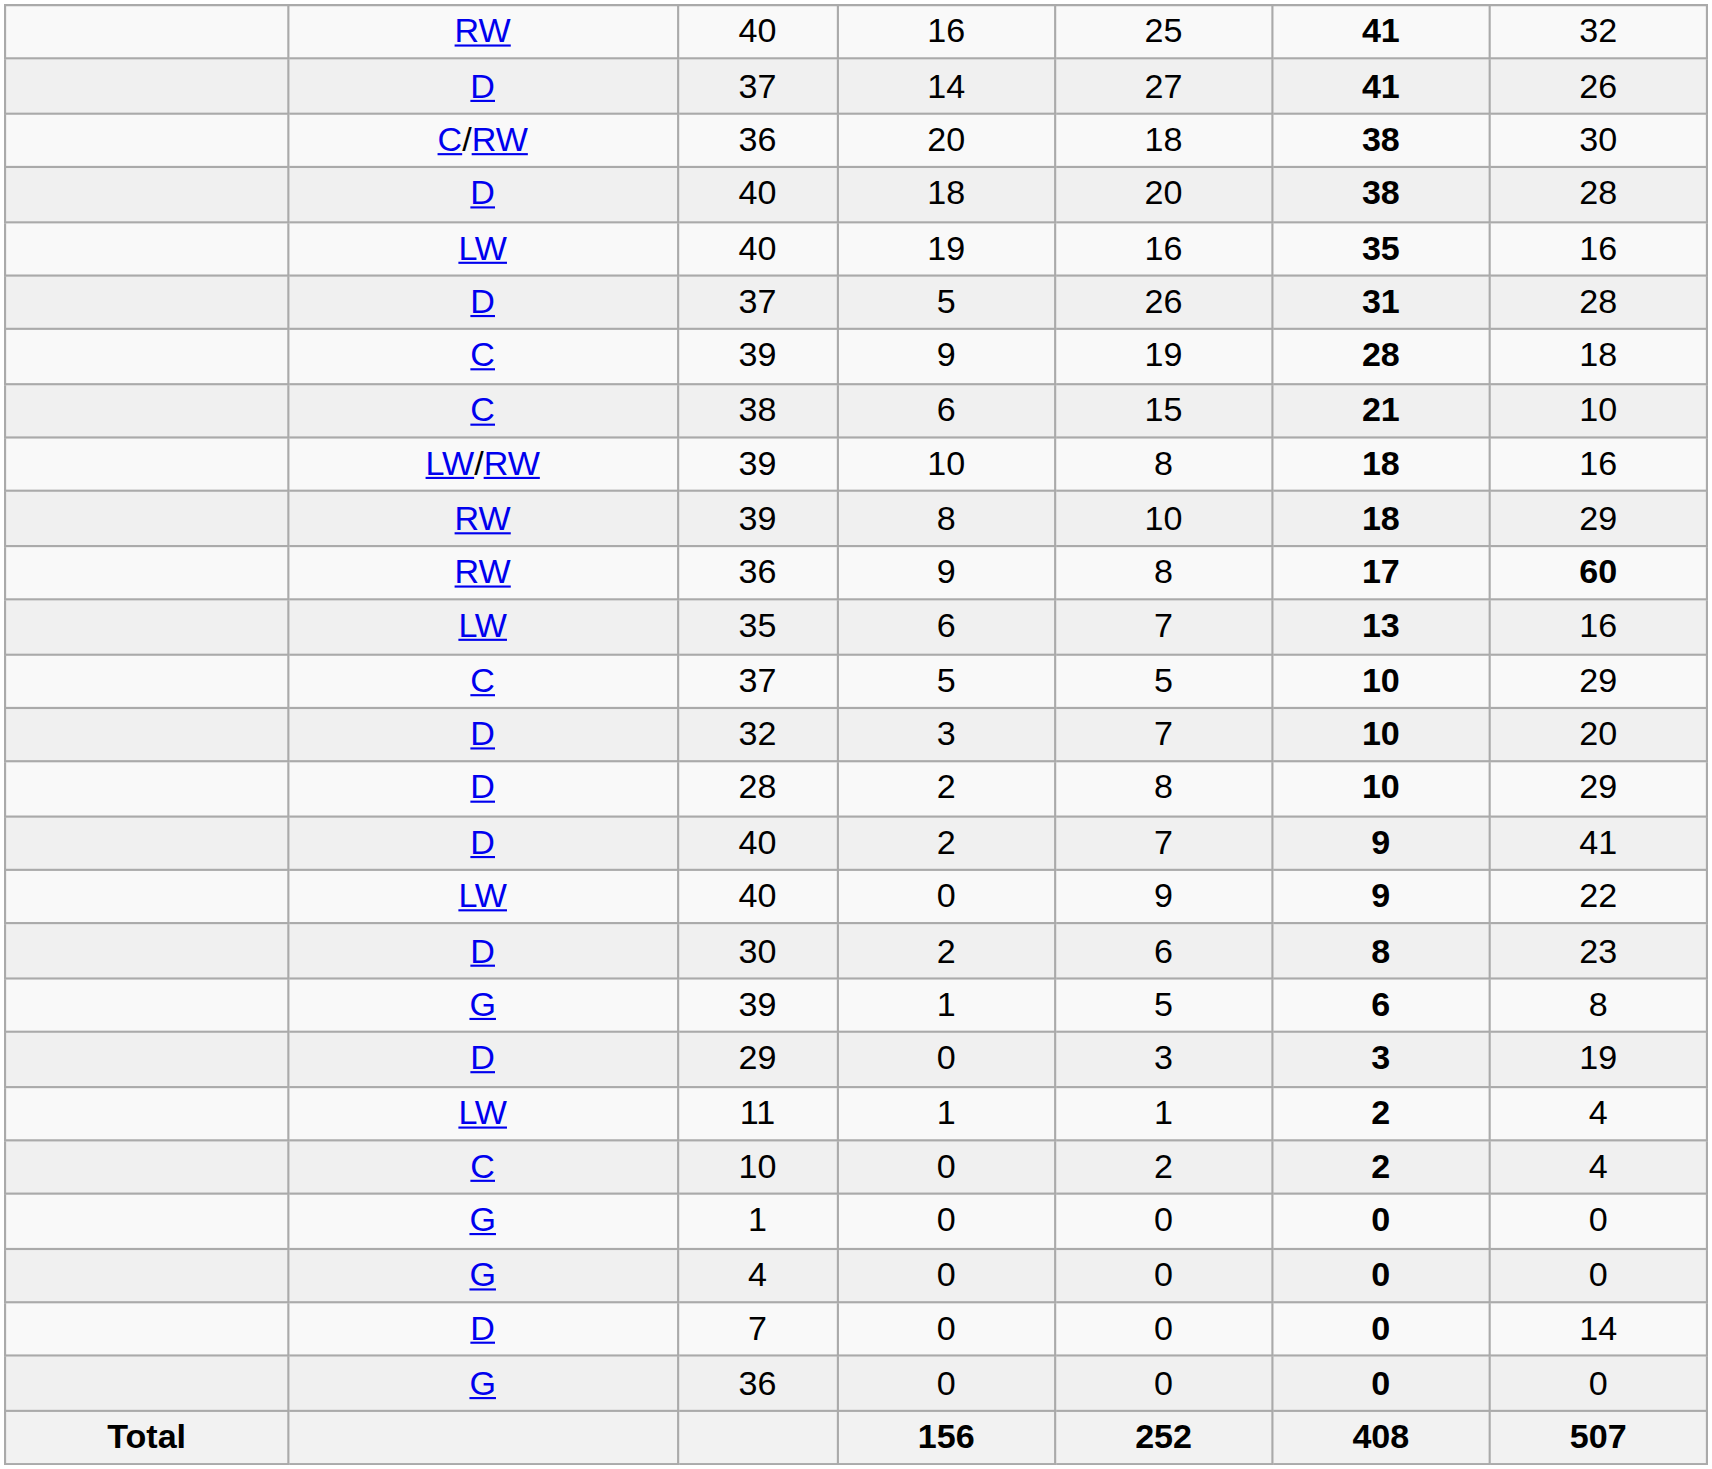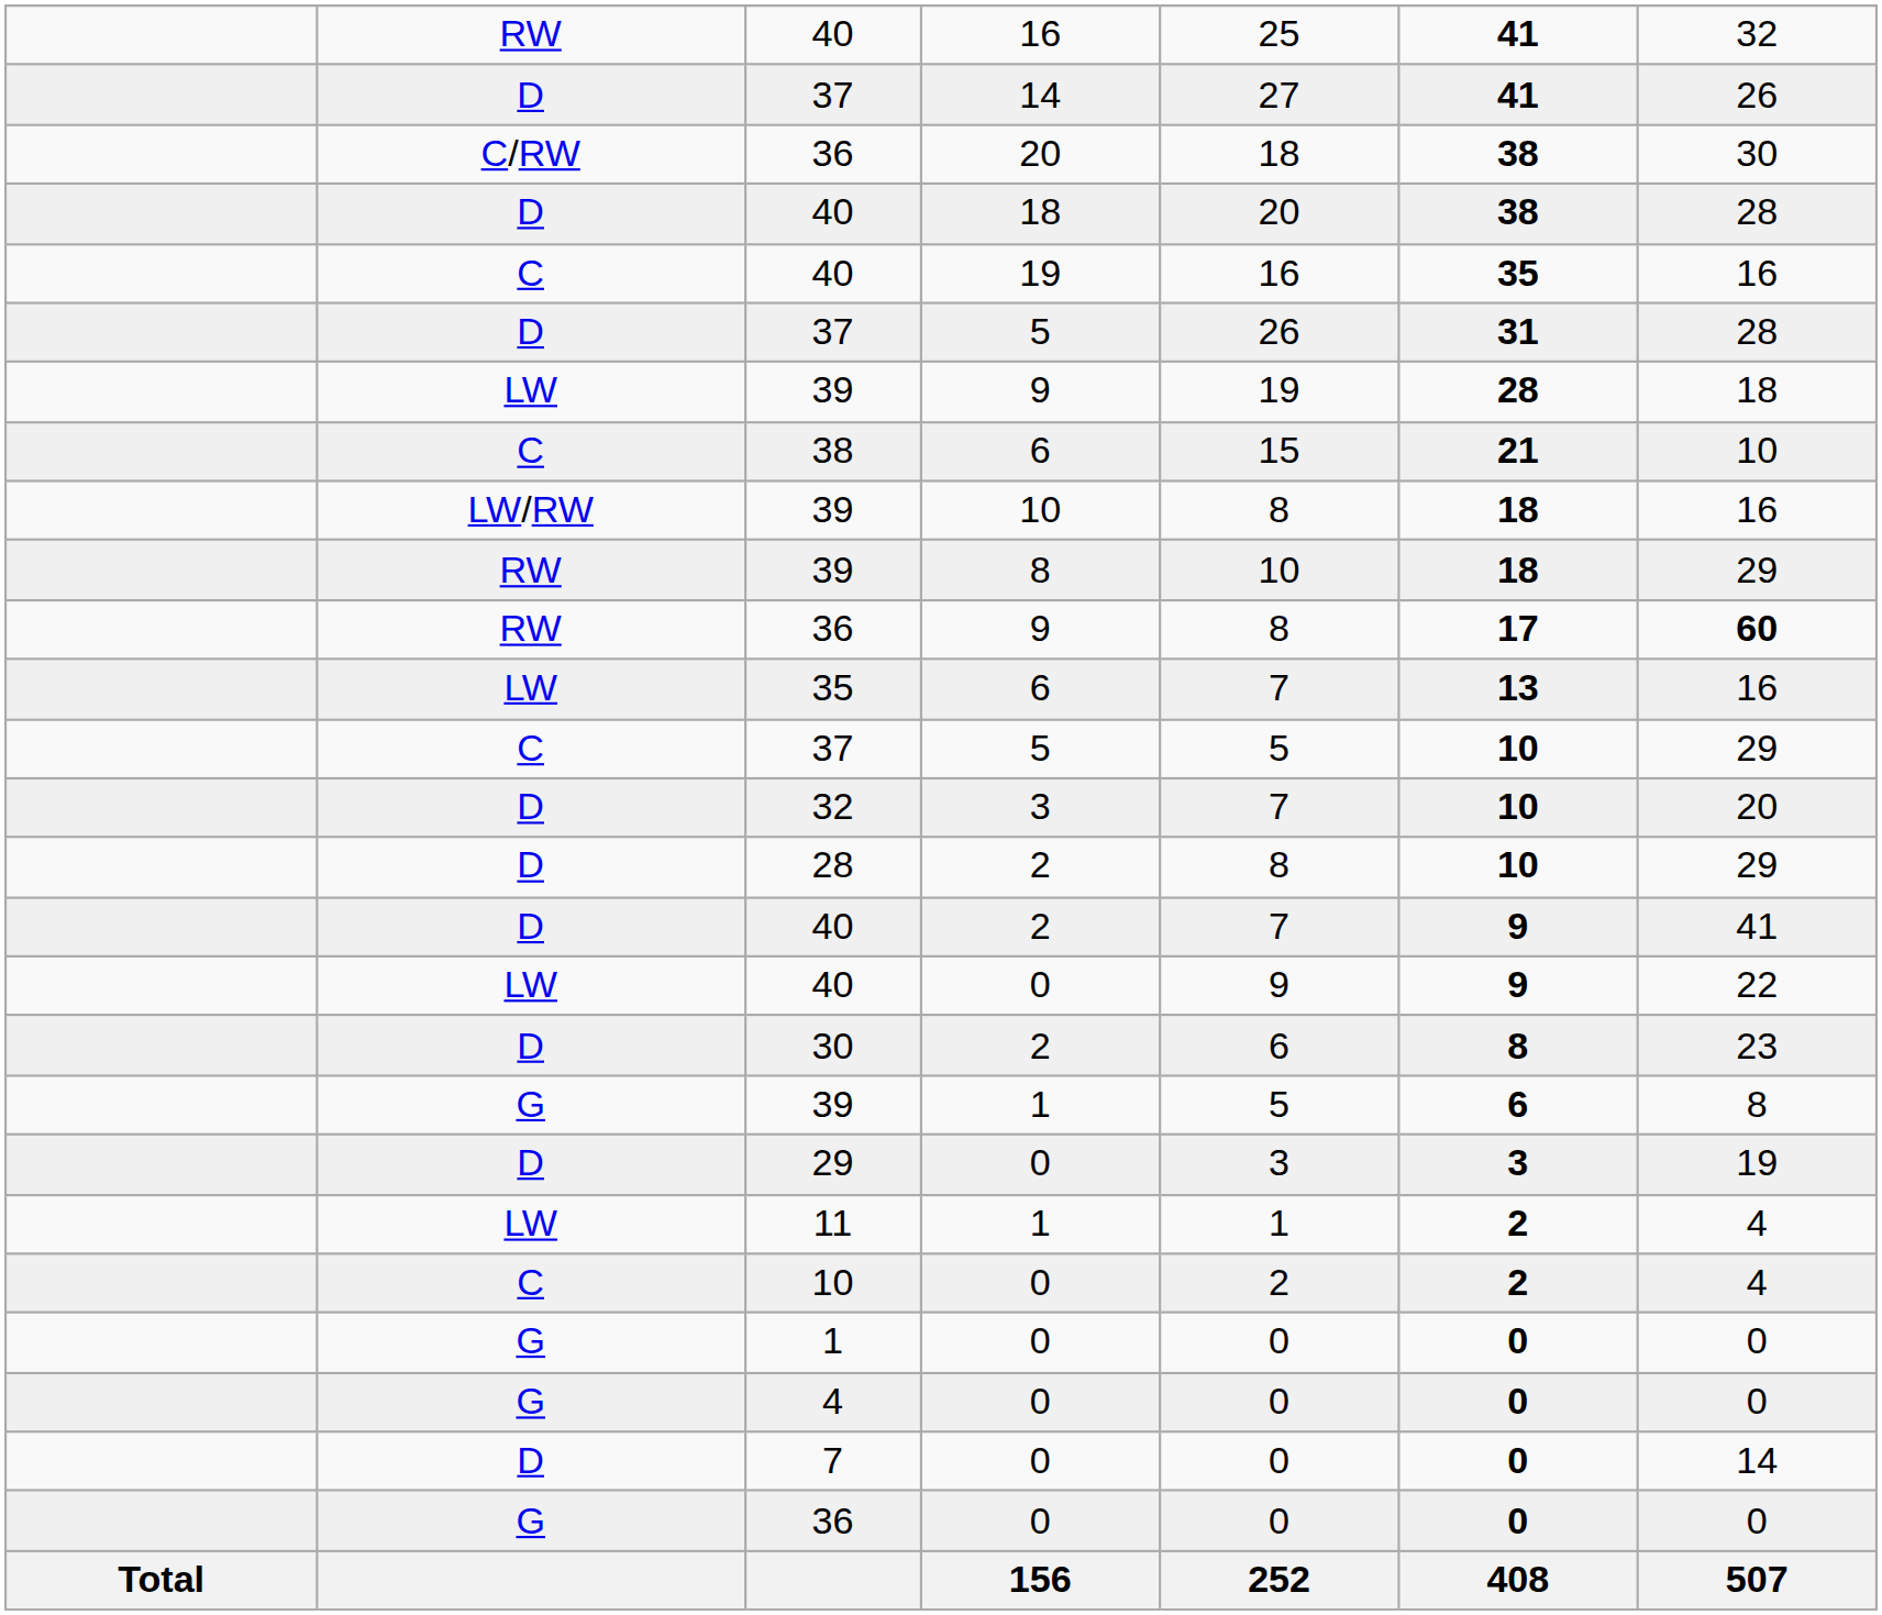 <table class="wikitable sortable" width="800">
 <tr align="center">
 </tr>
 <tr align="center" bgcolor="">
 <td></td>
 <td><a href='#'>RW</a></td>
 <td>40</td>
 <td>16</td>
 <td>25</td>
 <td><strong>41</strong></td>
 <td>32</td>
 </tr>
 <tr align="center" bgcolor="f0f0f0">
 <td></td>
 <td><a href='#'>D</a></td>
 <td>37</td>
 <td>14</td>
 <td>27</td>
 <td><strong>41</strong></td>
 <td>26</td>
 </tr>
 <tr align="center" bgcolor="">
 <td></td>
 <td><a href='#'>C</a>/<a href='#'>RW</a></td>
 <td>36</td>
 <td>20</td>
 <td>18</td>
 <td><strong>38</strong></td>
 <td>30</td>
 </tr>
 <tr align="center" bgcolor="f0f0f0">
 <td></td>
 <td><a href='#'>D</a></td>
 <td>40</td>
 <td>18</td>
 <td>20</td>
 <td><strong>38</strong></td>
 <td>28</td>
 </tr>
 <tr align="center" bgcolor="">
 <td></td>
-<td><a href='#'>LW</a></td>
+<td><a href='#'>C</a></td>
 <td>40</td>
 <td>19</td>
 <td>16</td>
 <td><strong>35</strong></td>
 <td>16</td>
 </tr>
 <tr align="center" bgcolor="f0f0f0">
 <td></td>
 <td><a href='#'>D</a></td>
 <td>37</td>
 <td>5</td>
 <td>26</td>
 <td><strong>31</strong></td>
 <td>28</td>
 </tr>
 <tr align="center" bgcolor="">
 <td></td>
-<td><a href='#'>C</a></td>
+<td><a href='#'>LW</a></td>
 <td>39</td>
 <td>9</td>
 <td>19</td>
 <td><strong>28</strong></td>
 <td>18</td>
 </tr>
 <tr align="center" bgcolor="f0f0f0">
 <td></td>
 <td><a href='#'>C</a></td>
 <td>38</td>
 <td>6</td>
 <td>15</td>
 <td><strong>21</strong></td>
 <td>10</td>
 </tr>
 <tr align="center" bgcolor="">
 <td></td>
 <td><a href='#'>LW</a>/<a href='#'>RW</a></td>
 <td>39</td>
 <td>10</td>
 <td>8</td>
 <td><strong>18</strong></td>
 <td>16</td>
 </tr>
 <tr align="center" bgcolor="f0f0f0">
 <td></td>
 <td><a href='#'>RW</a></td>
 <td>39</td>
 <td>8</td>
 <td>10</td>
 <td><strong>18</strong></td>
 <td>29</td>
 </tr>
 <tr align="center" bgcolor="">
 <td></td>
 <td><a href='#'>RW</a></td>
 <td>36</td>
 <td>9</td>
 <td>8</td>
 <td><strong>17</strong></td>
 <td><strong>60</strong></td>
 </tr>
 <tr align="center" bgcolor="f0f0f0">
 <td></td>
 <td><a href='#'>LW</a></td>
 <td>35</td>
 <td>6</td>
 <td>7</td>
 <td><strong>13</strong></td>
 <td>16</td>
 </tr>
 <tr align="center" bgcolor="">
 <td></td>
 <td><a href='#'>C</a></td>
 <td>37</td>
 <td>5</td>
 <td>5</td>
 <td><strong>10</strong></td>
 <td>29</td>
 </tr>
 <tr align="center" bgcolor="f0f0f0">
 <td></td>
 <td><a href='#'>D</a></td>
 <td>32</td>
 <td>3</td>
 <td>7</td>
 <td><strong>10</strong></td>
 <td>20</td>
 </tr>
 <tr align="center" bgcolor="">
 <td></td>
 <td><a href='#'>D</a></td>
 <td>28</td>
 <td>2</td>
 <td>8</td>
 <td><strong>10</strong></td>
 <td>29</td>
 </tr>
 <tr align="center" bgcolor="f0f0f0">
 <td></td>
 <td><a href='#'>D</a></td>
 <td>40</td>
 <td>2</td>
 <td>7</td>
 <td><strong>9</strong></td>
 <td>41</td>
 </tr>
 <tr align="center" bgcolor="">
 <td></td>
 <td><a href='#'>LW</a></td>
 <td>40</td>
 <td>0</td>
 <td>9</td>
 <td><strong>9</strong></td>
 <td>22</td>
 </tr>
 <tr align="center" bgcolor="f0f0f0">
 <td></td>
 <td><a href='#'>D</a></td>
 <td>30</td>
 <td>2</td>
 <td>6</td>
 <td><strong>8</strong></td>
 <td>23</td>
 </tr>
 <tr align="center" bgcolor="">
 <td></td>
 <td><a href='#'>G</a></td>
 <td>39</td>
 <td>1</td>
 <td>5</td>
 <td><strong>6</strong></td>
 <td>8</td>
 </tr>
 <tr align="center" bgcolor="f0f0f0">
 <td></td>
 <td><a href='#'>D</a></td>
 <td>29</td>
 <td>0</td>
 <td>3</td>
 <td><strong>3</strong></td>
 <td>19</td>
 </tr>
 <tr align="center" bgcolor="">
 <td></td>
 <td><a href='#'>LW</a></td>
 <td>11</td>
 <td>1</td>
 <td>1</td>
 <td><strong>2</strong></td>
 <td>4</td>
 </tr>
 <tr align="center" bgcolor="f0f0f0">
 <td></td>
 <td><a href='#'>C</a></td>
 <td>10</td>
 <td>0</td>
 <td>2</td>
 <td><strong>2</strong></td>
 <td>4</td>
 </tr>
 <tr align="center" bgcolor="">
 <td></td>
 <td><a href='#'>G</a></td>
 <td>1</td>
 <td>0</td>
 <td>0</td>
 <td><strong>0</strong></td>
 <td>0</td>
 </tr>
 <tr align="center" bgcolor="f0f0f0">
 <td></td>
 <td><a href='#'>G</a></td>
 <td>4</td>
 <td>0</td>
 <td>0</td>
 <td><strong>0</strong></td>
 <td>0</td>
 </tr>
 <tr align="center" bgcolor="">
 <td></td>
 <td><a href='#'>D</a></td>
 <td>7</td>
 <td>0</td>
 <td>0</td>
 <td><strong>0</strong></td>
 <td>14</td>
 </tr>
 <tr align="center" bgcolor="f0f0f0">
 <td></td>
 <td><a href='#'>G</a></td>
 <td>36</td>
 <td>0</td>
 <td>0</td>
 <td><strong>0</strong></td>
 <td>0</td>
 </tr>
 <tr>
 <th>Total</th>
 <th></th>
 <th></th>
 <th>156</th>
 <th>252</th>
 <th>408</th>
 <th>507</th>
 </tr>
 </table>
